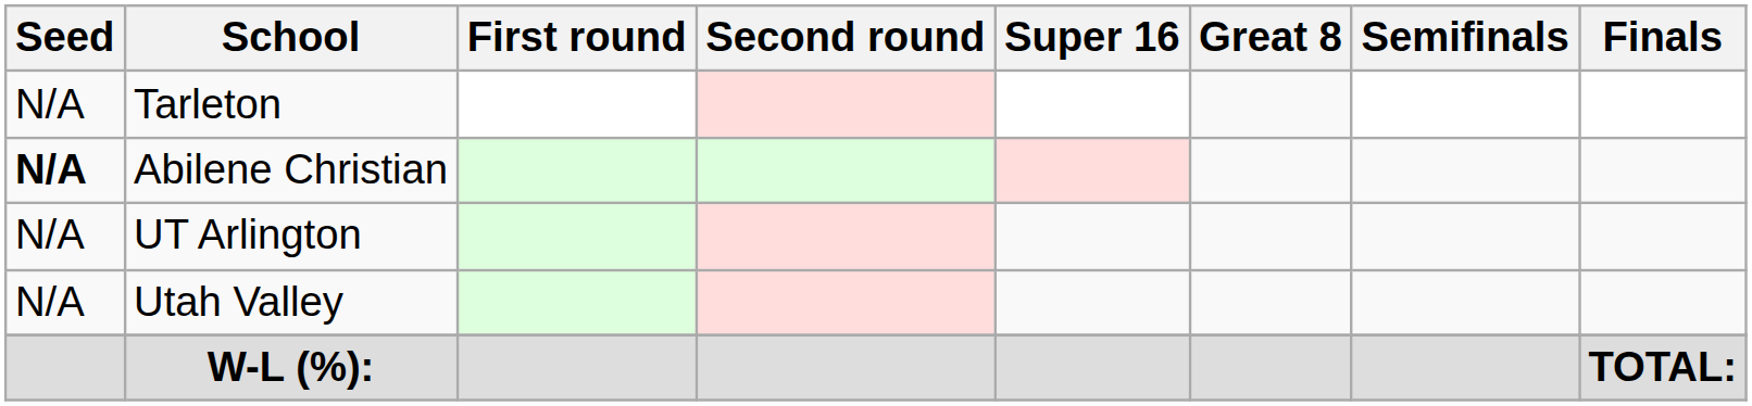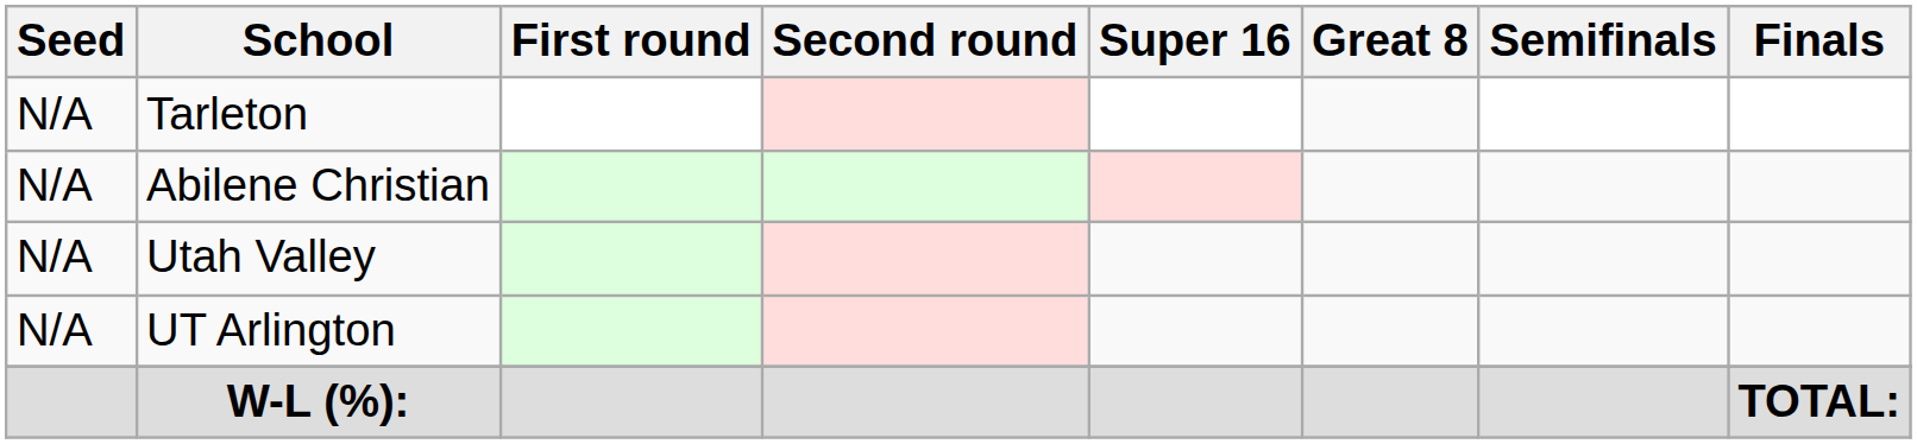 <table class="sortable wikitable" style="white-space:nowrap; font-size:100%;">
 <tr>
 <th>Seed</th>
 <th>School</th>
 <th>First round</th>
 <th>Second round</th>
 <th>Super 16</th>
 <th>Great 8</th>
 <th>Semifinals</th>
 <th>Finals</th>
 </tr>
 <tr>
 <td>N/A</td>
 <td>Tarleton</td>
 <td style="background:#fff;"></td>
 <td style="background:#ffdddd;"></td>
 <td style="background:#fff;"></td>
 <td></td>
 <td style="background:#fff;"></td>
 <td style="background:#fff;"></td>
 </tr>
 <tr>
-<td><strong>N/A</strong></td>
+<td>N/A</td>
 <td>Abilene Christian</td>
 <td style="background:#ddffdd;"></td>
 <td style="background:#ddffdd;"></td>
 <td style="background:#ffdddd;"></td>
 <td></td>
 <td></td>
 <td></td>
 </tr>
 <tr>
 <td>N/A</td>
-<td>UT Arlington</td>
+<td>Utah Valley</td>
 <td style="background:#ddffdd;"></td>
 <td style="background:#ffdddd;"></td>
 <td></td>
 <td></td>
 <td></td>
 <td></td>
 </tr>
 <tr>
 <td>N/A</td>
-<td>Utah Valley</td>
+<td>UT Arlington</td>
 <td style="background:#ddffdd;"></td>
 <td style="background:#ffdddd;"></td>
 <td></td>
 <td></td>
 <td></td>
 <td></td>
 </tr>
 <tr>
 </tr>
 <tr class="sortbottom" style="text-align:center; background:#ddd;">
 <td></td>
 <td><strong>W-L (%):</strong></td>
 <td></td>
 <td></td>
 <td></td>
 <td></td>
 <td></td>
 <td><strong>TOTAL:</strong> </td>
 </tr>
 </table>
